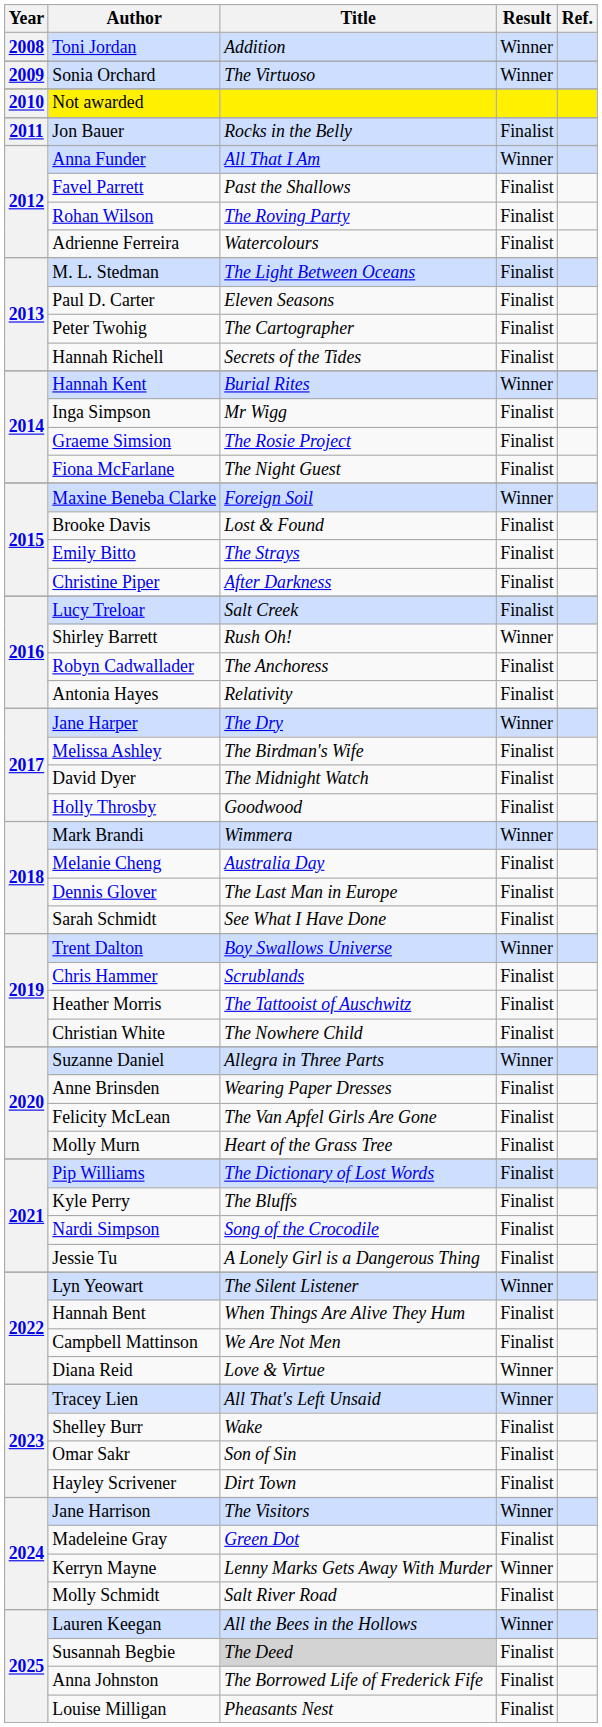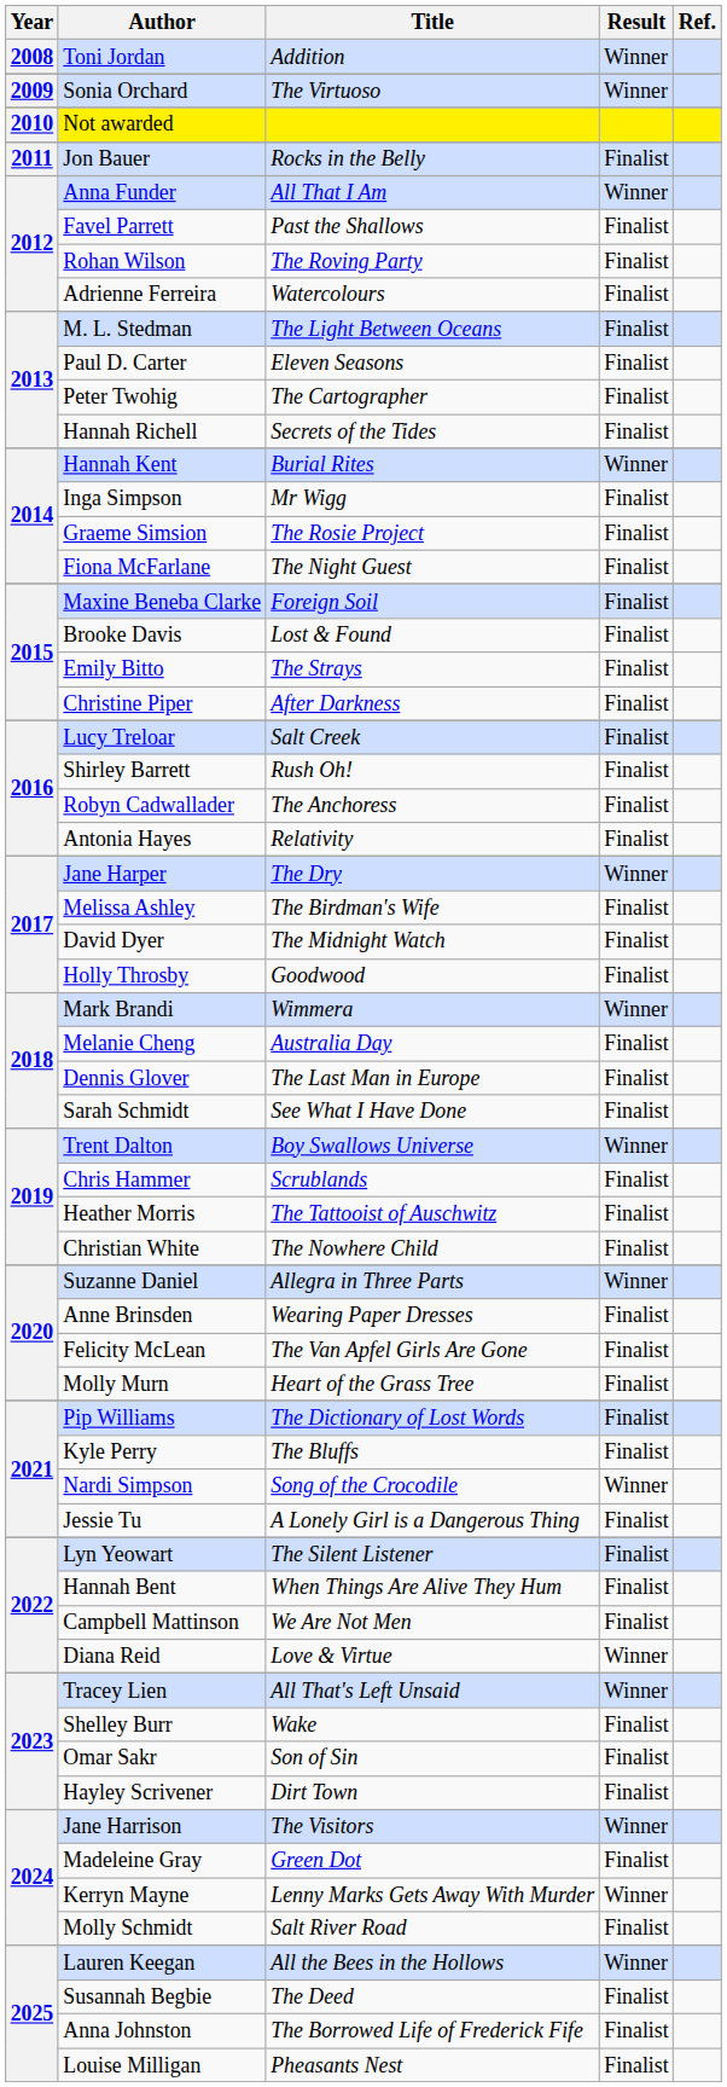 <table class="wikitable">
 <tr>
 <th>Year</th>
 <th>Author</th>
 <th>Title</th>
 <th>Result</th>
 <th>Ref.</th>
 </tr>
 <tr style="background:#cddeff">
 <th><a href='#'>2008</a></th>
 <td><a href='#'>Toni Jordan</a></td>
 <td><em>Addition</em></td>
 <td>Winner</td>
 <td></td>
 </tr>
 <tr>
 </tr>
 <tr style="background:#cddeff">
 <th><a href='#'>2009</a></th>
 <td>Sonia Orchard</td>
 <td><em>The Virtuoso</em></td>
 <td>Winner</td>
 <td></td>
 </tr>
 <tr>
 </tr>
 <tr style="background:#fff000">
 <th><a href='#'>2010</a></th>
 <td>Not awarded</td>
 <td></td>
 <td></td>
 <td></td>
 </tr>
 <tr>
 </tr>
 <tr style="background:#cddeff">
 <th><a href='#'>2011</a></th>
 <td>Jon Bauer</td>
 <td><em>Rocks in the Belly</em></td>
 <td>Finalist</td>
 <td></td>
 </tr>
 <tr>
 </tr>
 <tr style="background:#cddeff">
 <th rowspan="4"><a href='#'>2012</a></th>
 <td><a href='#'>Anna Funder</a></td>
 <td><em><a href='#'>All That I Am</a></em></td>
 <td>Winner</td>
 <td></td>
 </tr>
 <tr>
 <td><a href='#'>Favel Parrett</a></td>
 <td><em>Past the Shallows</em></td>
 <td>Finalist</td>
 <td></td>
 </tr>
 <tr>
 <td><a href='#'>Rohan Wilson</a></td>
 <td><em><a href='#'>The Roving Party</a></em></td>
 <td>Finalist</td>
 <td></td>
 </tr>
 <tr>
 <td>Adrienne Ferreira</td>
 <td><em>Watercolours</em></td>
 <td>Finalist</td>
 <td></td>
 </tr>
 <tr>
 </tr>
 <tr style="background:#cddeff">
 <th rowspan="4"><a href='#'>2013</a></th>
 <td>M. L. Stedman</td>
 <td><em><a href='#'>The Light Between Oceans</a></em></td>
 <td>Finalist</td>
 <td></td>
 </tr>
 <tr>
 <td>Paul D. Carter</td>
 <td><em>Eleven Seasons</em></td>
 <td>Finalist</td>
 <td></td>
 </tr>
 <tr>
 <td>Peter Twohig</td>
 <td><em>The Cartographer</em></td>
 <td>Finalist</td>
 <td></td>
 </tr>
 <tr>
 <td>Hannah Richell</td>
 <td><em>Secrets of the Tides</em></td>
 <td>Finalist</td>
 <td></td>
 </tr>
 <tr>
 </tr>
 <tr style="background:#cddeff">
 <th rowspan="4"><a href='#'>2014</a></th>
 <td><a href='#'>Hannah Kent</a></td>
 <td><em><a href='#'>Burial Rites</a></em></td>
 <td>Winner</td>
 <td></td>
 </tr>
 <tr>
 <td>Inga Simpson</td>
 <td><em>Mr Wigg</em></td>
 <td>Finalist</td>
 <td></td>
 </tr>
 <tr>
 <td><a href='#'>Graeme Simsion</a></td>
 <td><em><a href='#'>The Rosie Project</a></em></td>
 <td>Finalist</td>
 <td></td>
 </tr>
 <tr>
 <td><a href='#'>Fiona McFarlane</a></td>
 <td><em>The Night Guest</em></td>
 <td>Finalist</td>
 <td></td>
 </tr>
 <tr>
 </tr>
 <tr style="background:#cddeff">
 <th rowspan="4"><a href='#'>2015</a></th>
 <td><a href='#'>Maxine Beneba Clarke</a></td>
 <td><em><a href='#'>Foreign Soil</a></em></td>
-<td>Winner</td>
+<td>Finalist</td>
 <td></td>
 </tr>
 <tr>
 <td>Brooke Davis</td>
 <td><em>Lost & Found</em></td>
 <td>Finalist</td>
 <td></td>
 </tr>
 <tr>
 <td><a href='#'>Emily Bitto</a></td>
 <td><em><a href='#'>The Strays</a></em></td>
 <td>Finalist</td>
 <td></td>
 </tr>
 <tr>
 <td><a href='#'>Christine Piper</a></td>
 <td><em><a href='#'>After Darkness</a></em></td>
 <td>Finalist</td>
 <td></td>
 </tr>
 <tr>
 </tr>
 <tr style="background:#cddeff">
 <th rowspan="4"><a href='#'>2016</a></th>
 <td><a href='#'>Lucy Treloar</a></td>
 <td><em>Salt Creek</em></td>
 <td>Finalist</td>
 <td></td>
 </tr>
 <tr>
 <td>Shirley Barrett</td>
 <td><em>Rush Oh!</em></td>
-<td>Winner</td>
+<td>Finalist</td>
 <td></td>
 </tr>
 <tr>
 <td><a href='#'>Robyn Cadwallader</a></td>
 <td><em>The Anchoress</em></td>
 <td>Finalist</td>
 <td></td>
 </tr>
 <tr>
 <td>Antonia Hayes</td>
 <td><em>Relativity</em></td>
 <td>Finalist</td>
 <td></td>
 </tr>
 <tr>
 </tr>
 <tr style="background:#cddeff">
 <th rowspan="4"><a href='#'>2017</a></th>
 <td><a href='#'>Jane Harper</a></td>
 <td><em><a href='#'>The Dry</a></em></td>
 <td>Winner</td>
 <td></td>
 </tr>
 <tr>
 <td><a href='#'>Melissa Ashley</a></td>
 <td><em>The Birdman's Wife</em></td>
 <td>Finalist</td>
 <td></td>
 </tr>
 <tr>
 <td>David Dyer</td>
 <td><em>The Midnight Watch</em></td>
 <td>Finalist</td>
 <td></td>
 </tr>
 <tr>
 <td><a href='#'>Holly Throsby</a></td>
 <td><em>Goodwood</em></td>
 <td>Finalist</td>
 <td></td>
 </tr>
 <tr>
 </tr>
 <tr style="background:#cddeff">
 <th rowspan="4"><a href='#'>2018</a></th>
 <td>Mark Brandi</td>
 <td><em>Wimmera</em></td>
 <td>Winner</td>
 <td></td>
 </tr>
 <tr>
 <td><a href='#'>Melanie Cheng</a></td>
 <td><em><a href='#'>Australia Day</a></em></td>
 <td>Finalist</td>
 <td></td>
 </tr>
 <tr>
 <td><a href='#'>Dennis Glover</a></td>
 <td><em>The Last Man in Europe</em></td>
 <td>Finalist</td>
 <td></td>
 </tr>
 <tr>
 <td>Sarah Schmidt</td>
 <td><em>See What I Have Done</em></td>
 <td>Finalist</td>
 <td></td>
 </tr>
 <tr>
 </tr>
 <tr style="background:#cddeff">
 <th rowspan="4"><a href='#'>2019</a></th>
 <td><a href='#'>Trent Dalton</a></td>
 <td><em><a href='#'>Boy Swallows Universe</a></em></td>
 <td>Winner</td>
 <td></td>
 </tr>
 <tr>
 <td><a href='#'>Chris Hammer</a></td>
 <td><em><a href='#'>Scrublands</a></em></td>
 <td>Finalist</td>
 <td></td>
 </tr>
 <tr>
 <td>Heather Morris</td>
 <td><em><a href='#'>The Tattooist of Auschwitz</a></em></td>
 <td>Finalist</td>
 <td></td>
 </tr>
 <tr>
 <td>Christian White</td>
 <td><em>The Nowhere Child</em></td>
 <td>Finalist</td>
 <td></td>
 </tr>
 <tr>
 </tr>
 <tr style="background:#cddeff">
 <th rowspan="4"><a href='#'>2020</a></th>
 <td>Suzanne Daniel</td>
 <td><em>Allegra in Three Parts</em></td>
 <td>Winner</td>
 <td></td>
 </tr>
 <tr>
 <td>Anne Brinsden</td>
 <td><em>Wearing Paper Dresses</em></td>
 <td>Finalist</td>
 <td></td>
 </tr>
 <tr>
 <td>Felicity McLean</td>
 <td><em>The Van Apfel Girls Are Gone</em></td>
 <td>Finalist</td>
 <td></td>
 </tr>
 <tr>
 <td>Molly Murn</td>
 <td><em>Heart of the Grass Tree</em></td>
 <td>Finalist</td>
 <td></td>
 </tr>
 <tr>
 </tr>
 <tr style="background:#cddeff">
 <th rowspan="4"><a href='#'>2021</a></th>
 <td><a href='#'>Pip Williams</a></td>
 <td><em><a href='#'>The Dictionary of Lost Words</a></em></td>
 <td>Finalist</td>
 <td></td>
 </tr>
 <tr>
 <td>Kyle Perry</td>
 <td><em>The Bluffs</em></td>
 <td>Finalist</td>
 <td></td>
 </tr>
 <tr>
 <td><a href='#'>Nardi Simpson</a></td>
 <td><em><a href='#'>Song of the Crocodile</a></em></td>
-<td>Finalist</td>
+<td>Winner</td>
 <td></td>
 </tr>
 <tr>
 <td>Jessie Tu</td>
 <td><em>A Lonely Girl is a Dangerous Thing</em></td>
 <td>Finalist</td>
 <td></td>
 </tr>
 <tr>
 </tr>
 <tr style="background:#cddeff">
 <th rowspan="4"><a href='#'>2022</a></th>
 <td>Lyn Yeowart</td>
 <td><em>The Silent Listener</em></td>
-<td>Winner</td>
+<td>Finalist</td>
 <td></td>
 </tr>
 <tr>
 <td>Hannah Bent</td>
 <td><em>When Things Are Alive They Hum</em></td>
 <td>Finalist</td>
 <td></td>
 </tr>
 <tr>
 <td>Campbell Mattinson</td>
 <td><em>We Are Not Men</em></td>
 <td>Finalist</td>
 <td></td>
 </tr>
 <tr>
 <td>Diana Reid</td>
 <td><em>Love & Virtue</em></td>
 <td>Winner</td>
 <td></td>
 </tr>
 <tr>
 </tr>
 <tr style="background:#cddeff">
 <th rowspan="4"><a href='#'>2023</a></th>
 <td>Tracey Lien</td>
 <td><em>All That's Left Unsaid</em></td>
 <td>Winner</td>
 <td></td>
 </tr>
 <tr>
 <td>Shelley Burr</td>
 <td><em>Wake</em></td>
 <td>Finalist</td>
 <td></td>
 </tr>
 <tr>
 <td>Omar Sakr</td>
 <td><em>Son of Sin</em></td>
 <td>Finalist</td>
 <td></td>
 </tr>
 <tr>
 <td>Hayley Scrivener</td>
 <td><em>Dirt Town</em></td>
 <td>Finalist</td>
 <td></td>
 </tr>
 <tr>
 </tr>
 <tr style="background:#cddeff">
 <th rowspan="4"><a href='#'>2024</a></th>
 <td>Jane Harrison</td>
 <td><em>The Visitors</em></td>
 <td>Winner</td>
 <td></td>
 </tr>
 <tr>
 <td>Madeleine Gray</td>
 <td><em><a href='#'>Green Dot</a></em></td>
 <td>Finalist</td>
 <td></td>
 </tr>
 <tr>
 <td>Kerryn Mayne</td>
 <td><em>Lenny Marks Gets Away With Murder</em></td>
 <td>Winner</td>
 <td></td>
 </tr>
 <tr>
 <td>Molly Schmidt</td>
 <td><em>Salt River Road</em></td>
 <td>Finalist</td>
 <td></td>
 </tr>
 <tr>
 </tr>
 <tr style="background:#cddeff">
 <th rowspan="4"><a href='#'>2025</a></th>
 <td>Lauren Keegan</td>
 <td><em>All the Bees in the Hollows</em></td>
 <td>Winner</td>
 <td></td>
 </tr>
 <tr>
 <td>Susannah Begbie</td>
-<td style="background: lightgrey;"><em>The Deed</em></td>
+<td><em>The Deed</em></td>
 <td>Finalist</td>
 <td></td>
 </tr>
 <tr>
 <td>Anna Johnston</td>
 <td><em>The Borrowed Life of Frederick Fife</em></td>
 <td>Finalist</td>
 <td></td>
 </tr>
 <tr>
 <td>Louise Milligan</td>
 <td><em>Pheasants Nest</em></td>
 <td>Finalist</td>
 <td></td>
 </tr>
 <tr>
 </tr>
 </table>
